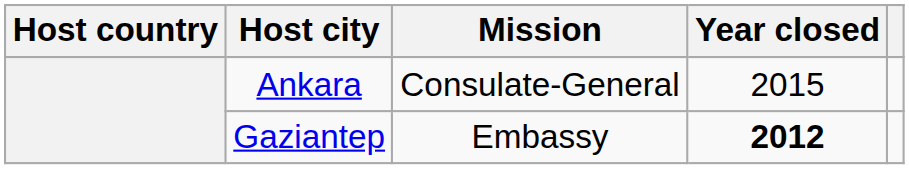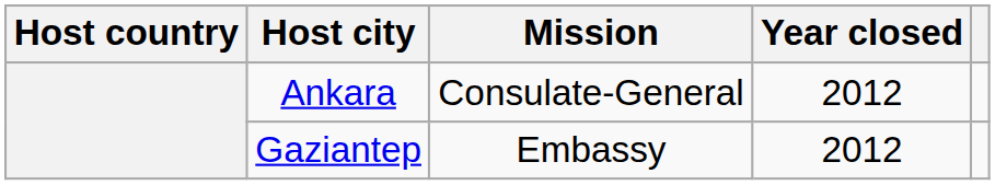 <table class="wikitable plainrowheaders" style="text-align:center;">
 <tr>
 <th scope="col">Host country</th>
 <th scope="col">Host city</th>
 <th scope="col">Mission</th>
 <th scope="col">Year closed</th>
 <th scope="col"></th>
 </tr>
 <tr>
 <th scope="row" rowspan="2"></th>
 <td><a href='#'>Ankara</a></td>
 <td>Consulate-General</td>
-<td>2015</td>
+<td>2012</td>
 <td></td>
 </tr>
 <tr>
 <td><a href='#'>Gaziantep</a></td>
 <td>Embassy</td>
-<td><strong>2012</strong></td>
+<td>2012</td>
 <td></td>
 </tr>
 </table>
